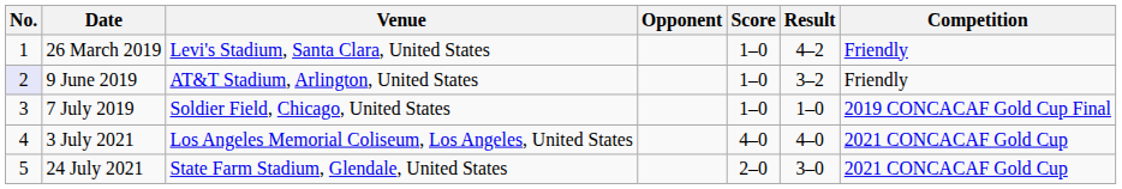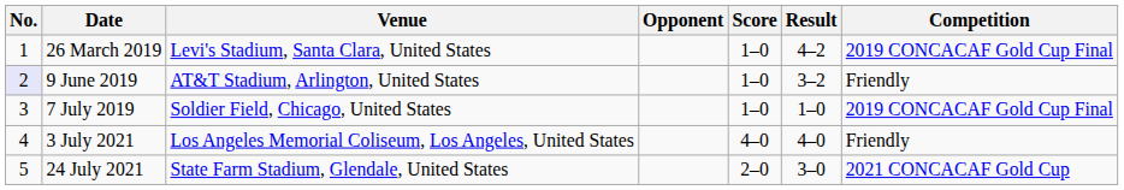 <table class="wikitable sortable">
 <tr>
 <th scope="col">No.</th>
 <th scope="col">Date</th>
 <th scope="col">Venue</th>
 <th scope="col">Opponent</th>
 <th scope="col">Score</th>
 <th scope="col">Result</th>
 <th scope="col">Competition</th>
 </tr>
 <tr>
 <td align="center">1</td>
 <td>26 March 2019</td>
 <td><a href='#'>Levi's Stadium</a>, <a href='#'>Santa Clara</a>, United States</td>
 <td></td>
 <td align="center">1–0</td>
 <td align="center">4–2</td>
-<td><a href='#'>Friendly</a></td>
+<td><a href='#'>2019 CONCACAF Gold Cup Final</a></td>
 </tr>
 <tr>
 <td align="center" style="background: lavender;">2</td>
 <td>9 June 2019</td>
 <td><a href='#'>AT&T Stadium</a>, <a href='#'>Arlington</a>, United States</td>
 <td></td>
 <td align="center">1–0</td>
 <td align="center">3–2</td>
 <td>Friendly</td>
 </tr>
 <tr>
 <td align="center">3</td>
 <td>7 July 2019</td>
 <td><a href='#'>Soldier Field</a>, <a href='#'>Chicago</a>, United States</td>
 <td></td>
 <td align="center">1–0</td>
 <td align="center">1–0</td>
 <td><a href='#'>2019 CONCACAF Gold Cup Final</a></td>
 </tr>
 <tr>
 <td align="center">4</td>
 <td>3 July 2021</td>
 <td><a href='#'>Los Angeles Memorial Coliseum</a>, <a href='#'>Los Angeles</a>, United States</td>
 <td></td>
 <td align="center">4–0</td>
 <td align="center">4–0</td>
-<td><a href='#'>2021 CONCACAF Gold Cup</a></td>
+<td>Friendly</td>
 </tr>
 <tr>
 <td align="center">5</td>
 <td>24 July 2021</td>
 <td><a href='#'>State Farm Stadium</a>, <a href='#'>Glendale</a>, United States</td>
 <td></td>
 <td align="center">2–0</td>
 <td align="center">3–0</td>
 <td><a href='#'>2021 CONCACAF Gold Cup</a></td>
 </tr>
 </table>
